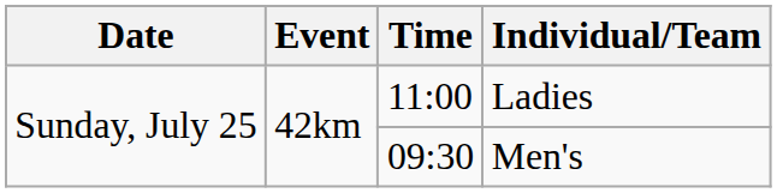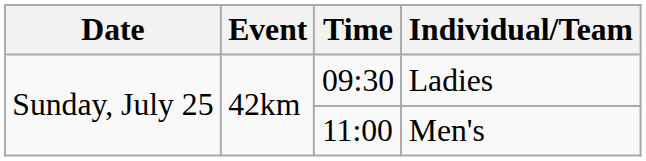 <table class="wikitable">
 <tr>
 <th>Date</th>
 <th>Event</th>
 <th>Time</th>
 <th>Individual/Team</th>
 </tr>
 <tr>
 <td rowspan=2>Sunday, July 25</td>
 <td rowspan=2>42km</td>
-<td>11:00</td>
+<td>09:30</td>
 <td>Ladies</td>
 </tr>
 <tr>
-<td>09:30</td>
+<td>11:00</td>
 <td>Men's</td>
 </tr>
 </table>
